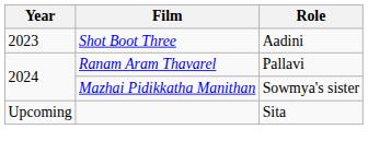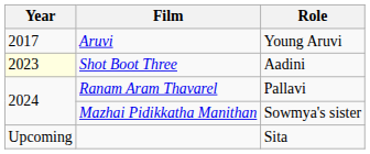 <table class="wikitable">
 <tr>
 <th>Year</th>
 <th>Film</th>
 <th>Role</th>
 </tr>
 <tr>
-<td>2023</td>
+<td>2017</td>
+<td><em><a href='#'>Aruvi</a></em></td>
+<td>Young Aruvi</td>
+</tr>
+<tr>
+<td style="background: lightyellow;">2023</td>
 <td><em><a href='#'>Shot Boot Three</a></em></td>
 <td>Aadini</td>
 </tr>
 <tr>
 <td rowspan="2">2024</td>
 <td><em><a href='#'>Ranam Aram Thavarel</a></em></td>
 <td>Pallavi</td>
 </tr>
 <tr>
 <td><em><a href='#'>Mazhai Pidikkatha Manithan</a></em></td>
 <td>Sowmya's sister</td>
 </tr>
 <tr>
 <td>Upcoming</td>
 <td></td>
 <td>Sita</td>
 </tr>
 </table>
